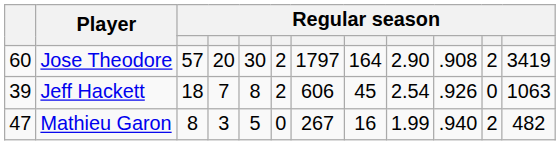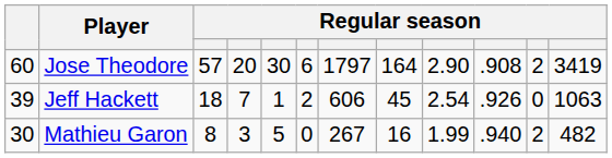 <table class="wikitable plainrowheaders" style="text-align:center;">
 <tr>
 <th scope="col" rowspan="2"></th>
 <th scope="col" rowspan="2">Player</th>
 <th scope=colgroup colspan=10>Regular season</th>
 </tr>
 <tr>
 <th scope="col"></th>
 <th scope="col"></th>
 <th scope="col"></th>
 <th scope="col"></th>
 <th scope="col"></th>
 <th scope="col"></th>
 <th scope="col"></th>
 <th scope="col"></th>
 <th scope="col"></th>
 <th scope="col"></th>
 </tr>
 <tr>
 <td scope="row">60</td>
 <td align="left"><a href='#'>Jose Theodore</a></td>
 <td>57</td>
 <td>20</td>
 <td>30</td>
-<td>2</td>
+<td>6</td>
 <td>1797</td>
 <td>164</td>
 <td>2.90</td>
 <td>.908</td>
 <td>2</td>
 <td>3419</td>
 </tr>
 <tr>
 <td scope="row">39</td>
 <td align="left"><a href='#'>Jeff Hackett</a></td>
 <td>18</td>
 <td>7</td>
-<td>8</td>
+<td>1</td>
 <td>2</td>
 <td>606</td>
 <td>45</td>
 <td>2.54</td>
 <td>.926</td>
 <td>0</td>
 <td>1063</td>
 </tr>
 <tr>
-<td scope="row">47</td>
+<td scope="row">30</td>
 <td align="left"><a href='#'>Mathieu Garon</a></td>
 <td>8</td>
 <td>3</td>
 <td>5</td>
 <td>0</td>
 <td>267</td>
 <td>16</td>
 <td>1.99</td>
 <td>.940</td>
 <td>2</td>
 <td>482</td>
 </tr>
 </table>
